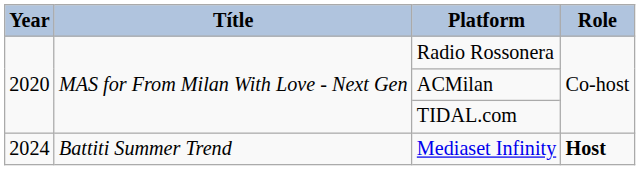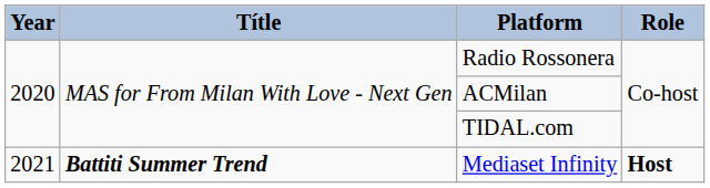 <table class="wikitable">
 <tr>
 <th style="background: #B0C4DE;">Year</th>
 <th style="background: #B0C4DE;">Títle</th>
 <th style="background: #B0C4DE;">Platform</th>
 <th style="background: #B0C4DE;">Role</th>
 </tr>
 <tr>
 <td rowspan="3">2020</td>
 <td rowspan="3"><em>MAS for From Milan With Love - Next Gen</em></td>
 <td>Radio Rossonera</td>
 <td rowspan="3">Co-host</td>
 </tr>
 <tr>
 <td>ACMilan</td>
 </tr>
 <tr>
 <td>TIDAL.com</td>
 </tr>
 <tr>
-<td>2024</td>
-<td><em>Battiti Summer Trend</em></td>
+<td>2021</td>
+<td><strong><em>Battiti Summer Trend</em></strong></td>
 <td><a href='#'>Mediaset Infinity</a></td>
 <td><strong>Host</strong></td>
 </tr>
 </table>
